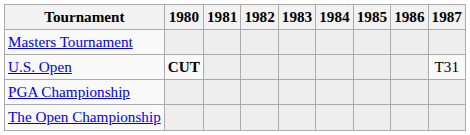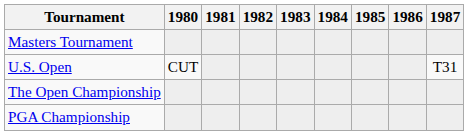 <table class="wikitable" style="font-size:95%;text-align:center;">
 <tr>
 <th>Tournament</th>
 <th>1980</th>
 <th>1981</th>
 <th>1982</th>
 <th>1983</th>
 <th>1984</th>
 <th>1985</th>
 <th>1986</th>
 <th>1987</th>
 </tr>
 <tr>
 <td align=left><a href='#'>Masters Tournament</a></td>
 <td style="background:#eeeeee;"></td>
 <td style="background:#eeeeee;"></td>
 <td style="background:#eeeeee;"></td>
 <td style="background:#eeeeee;"></td>
 <td style="background:#eeeeee;"></td>
 <td style="background:#eeeeee;"></td>
 <td style="background:#eeeeee;"></td>
 <td style="background:#eeeeee;"></td>
 </tr>
 <tr>
 <td align=left><a href='#'>U.S. Open</a></td>
-<td><strong>CUT</strong></td>
+<td>CUT</td>
 <td style="background:#eeeeee;"></td>
 <td style="background:#eeeeee;"></td>
 <td style="background:#eeeeee;"></td>
 <td style="background:#eeeeee;"></td>
 <td style="background:#eeeeee;"></td>
 <td style="background:#eeeeee;"></td>
 <td>T31</td>
+</tr>
+<tr>
+<td align=left><a href='#'>The Open Championship</a></td>
+<td style="background:#eeeeee;"></td>
+<td style="background:#eeeeee;"></td>
+<td style="background:#eeeeee;"></td>
+<td style="background:#eeeeee;"></td>
+<td style="background:#eeeeee;"></td>
+<td style="background:#eeeeee;"></td>
+<td style="background:#eeeeee;"></td>
+<td style="background:#eeeeee;"></td>
 </tr>
 <tr>
 <td align=left><a href='#'>PGA Championship</a></td>
 <td style="background:#eeeeee;"></td>
 <td style="background:#eeeeee;"></td>
 <td style="background:#eeeeee;"></td>
 <td style="background:#eeeeee;"></td>
 <td style="background:#eeeeee;"></td>
 <td style="background:#eeeeee;"></td>
 <td style="background:#eeeeee;"></td>
 <td style="background:#eeeeee;"></td>
 </tr>
-<tr>
-<td align=left><a href='#'>The Open Championship</a></td>
-<td style="background:#eeeeee;"></td>
-<td style="background:#eeeeee;"></td>
-<td style="background:#eeeeee;"></td>
-<td style="background:#eeeeee;"></td>
-<td style="background:#eeeeee;"></td>
-<td style="background:#eeeeee;"></td>
-<td style="background:#eeeeee;"></td>
-<td style="background:#eeeeee;"></td>
-</tr>
 </table>
